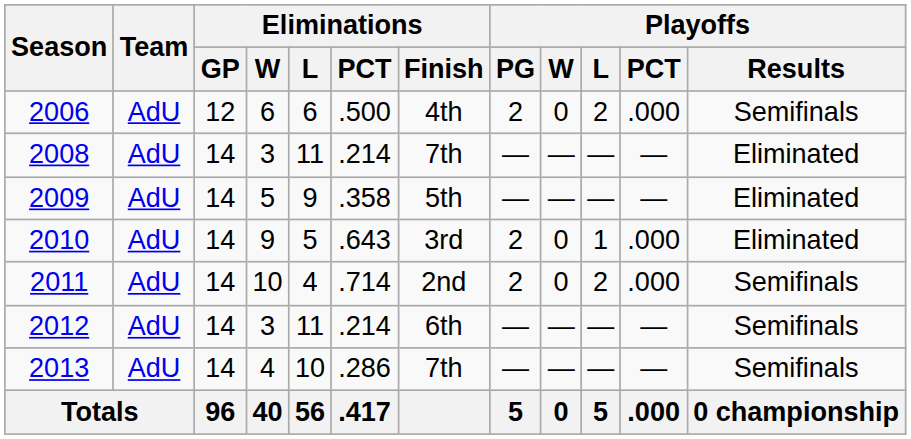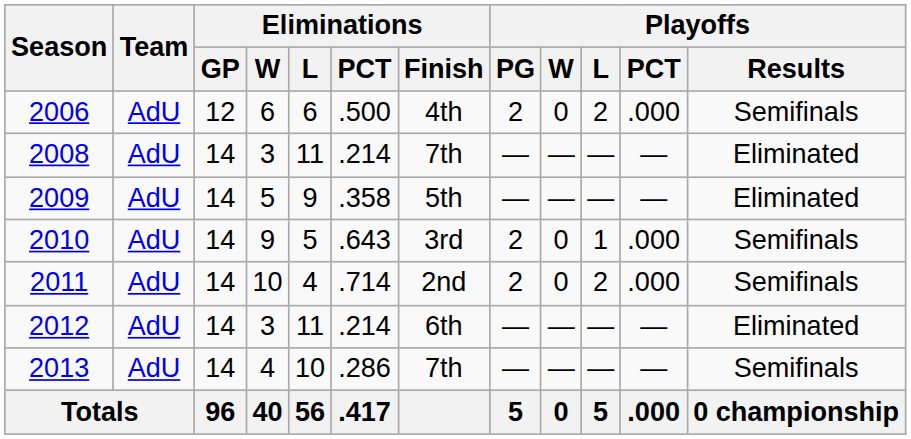 <table class=wikitable style="text-align:center">
 <tr>
 <th rowspan=2>Season</th>
 <th rowspan=2>Team</th>
 <th colspan="5">Eliminations</th>
 <th colspan="5">Playoffs</th>
 </tr>
 <tr>
 <th>GP</th>
 <th>W</th>
 <th>L</th>
 <th>PCT</th>
 <th>Finish</th>
 <th>PG</th>
 <th>W</th>
 <th>L</th>
 <th>PCT</th>
 <th>Results</th>
 </tr>
 <tr>
 <td><a href='#'>2006</a></td>
 <td><a href='#'>AdU</a></td>
 <td>12</td>
 <td>6</td>
 <td>6</td>
 <td>.500</td>
 <td>4th</td>
 <td>2</td>
 <td>0</td>
 <td>2</td>
 <td>.000</td>
 <td>Semifinals</td>
 </tr>
 <tr>
 <td><a href='#'>2008</a></td>
 <td><a href='#'>AdU</a></td>
 <td>14</td>
 <td>3</td>
 <td>11</td>
 <td>.214</td>
 <td>7th</td>
 <td>—</td>
 <td>—</td>
 <td>—</td>
 <td>—</td>
 <td>Eliminated</td>
 </tr>
 <tr>
 <td><a href='#'>2009</a></td>
 <td><a href='#'>AdU</a></td>
 <td>14</td>
 <td>5</td>
 <td>9</td>
 <td>.358</td>
 <td>5th</td>
 <td>—</td>
 <td>—</td>
 <td>—</td>
 <td>—</td>
 <td>Eliminated</td>
 </tr>
 <tr>
 <td><a href='#'>2010</a></td>
 <td><a href='#'>AdU</a></td>
 <td>14</td>
 <td>9</td>
 <td>5</td>
 <td>.643</td>
 <td>3rd</td>
 <td>2</td>
 <td>0</td>
 <td>1</td>
 <td>.000</td>
-<td>Eliminated</td>
+<td>Semifinals</td>
 </tr>
 <tr>
 <td><a href='#'>2011</a></td>
 <td><a href='#'>AdU</a></td>
 <td>14</td>
 <td>10</td>
 <td>4</td>
 <td>.714</td>
 <td>2nd</td>
 <td>2</td>
 <td>0</td>
 <td>2</td>
 <td>.000</td>
 <td>Semifinals</td>
 </tr>
 <tr>
 <td><a href='#'>2012</a></td>
 <td><a href='#'>AdU</a></td>
 <td>14</td>
 <td>3</td>
 <td>11</td>
 <td>.214</td>
 <td>6th</td>
 <td>—</td>
 <td>—</td>
 <td>—</td>
 <td>—</td>
-<td>Semifinals</td>
+<td>Eliminated</td>
 </tr>
 <tr>
 <td><a href='#'>2013</a></td>
 <td><a href='#'>AdU</a></td>
 <td>14</td>
 <td>4</td>
 <td>10</td>
 <td>.286</td>
 <td>7th</td>
 <td>—</td>
 <td>—</td>
 <td>—</td>
 <td>—</td>
 <td>Semifinals</td>
 </tr>
 <tr>
 <th colspan="2">Totals</th>
 <th>96</th>
 <th>40</th>
 <th>56</th>
 <th>.417</th>
 <th></th>
 <th>5</th>
 <th>0</th>
 <th>5</th>
 <th>.000</th>
 <th>0 championship</th>
 </tr>
 </table>
